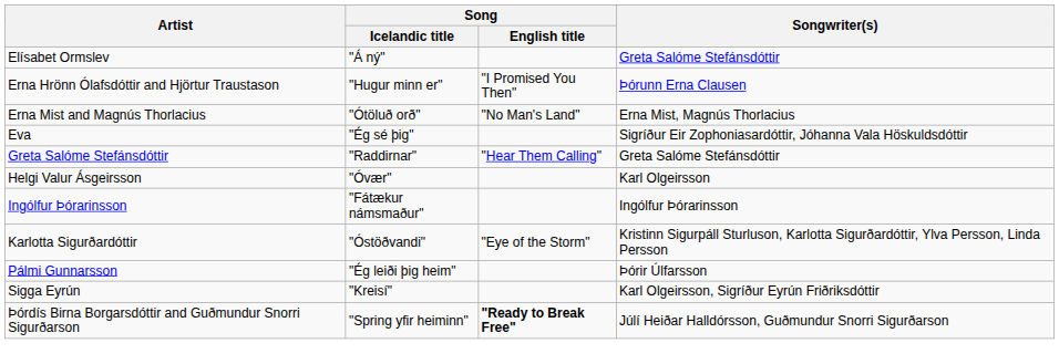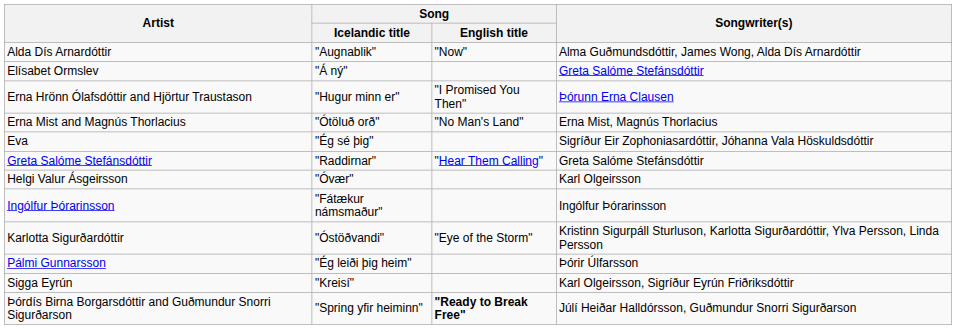 <table class="sortable wikitable" style="margin: 1em auto 1em auto">
 <tr>
 <th rowspan="2">Artist</th>
 <th colspan="2">Song</th>
 <th rowspan="2">Songwriter(s)</th>
 </tr>
 <tr>
 <th>Icelandic title</th>
 <th>English title</th>
+</tr>
+<tr>
+<td>Alda Dís Arnardóttir</td>
+<td>"Augnablik"</td>
+<td>"Now"</td>
+<td>Alma Guðmundsdóttir, James Wong, Alda Dís Arnardóttir</td>
 </tr>
 <tr>
 <td>Elísabet Ormslev</td>
 <td>"Á ný"</td>
 <td></td>
 <td><a href='#'>Greta Salóme Stefánsdóttir</a></td>
 </tr>
 <tr>
 <td>Erna Hrönn Ólafsdóttir and Hjörtur Traustason</td>
 <td>"Hugur minn er"</td>
 <td>"I Promised You Then"</td>
 <td><a href='#'>Þórunn Erna Clausen</a></td>
 </tr>
 <tr>
 <td>Erna Mist and Magnús Thorlacius</td>
 <td>"Ótöluð orð"</td>
 <td>"No Man's Land"</td>
 <td>Erna Mist, Magnús Thorlacius</td>
 </tr>
 <tr>
 <td>Eva</td>
 <td>"Ég sé þig"</td>
 <td></td>
 <td>Sigríður Eir Zophoniasardóttir, Jóhanna Vala Höskuldsdóttir</td>
 </tr>
 <tr>
 <td><a href='#'>Greta Salóme Stefánsdóttir</a></td>
 <td>"Raddirnar"</td>
 <td>"<a href='#'>Hear Them Calling</a>"</td>
 <td>Greta Salóme Stefánsdóttir</td>
 </tr>
 <tr>
 <td>Helgi Valur Ásgeirsson</td>
 <td>"Óvær"</td>
 <td></td>
 <td>Karl Olgeirsson</td>
 </tr>
 <tr>
 <td><a href='#'>Ingólfur Þórarinsson</a></td>
 <td>"Fátækur námsmaður"</td>
 <td></td>
 <td>Ingólfur Þórarinsson</td>
 </tr>
 <tr>
 <td>Karlotta Sigurðardóttir</td>
 <td>"Óstöðvandi"</td>
 <td>"Eye of the Storm"</td>
 <td>Kristinn Sigurpáll Sturluson, Karlotta Sigurðardóttir, Ylva Persson, Linda Persson</td>
 </tr>
 <tr>
 <td><a href='#'>Pálmi Gunnarsson</a></td>
 <td>"Ég leiði þig heim"</td>
 <td></td>
 <td>Þórir Úlfarsson</td>
 </tr>
 <tr>
 <td>Sigga Eyrún</td>
 <td>"Kreisí"</td>
 <td></td>
 <td>Karl Olgeirsson, Sigríður Eyrún Friðriksdóttir</td>
 </tr>
 <tr>
 <td>Þórdís Birna Borgarsdóttir and Guðmundur Snorri Sigurðarson</td>
 <td>"Spring yfir heiminn"</td>
 <td><strong>"Ready to Break Free"</strong></td>
 <td>Júlí Heiðar Halldórsson, Guðmundur Snorri Sigurðarson</td>
 </tr>
 </table>
